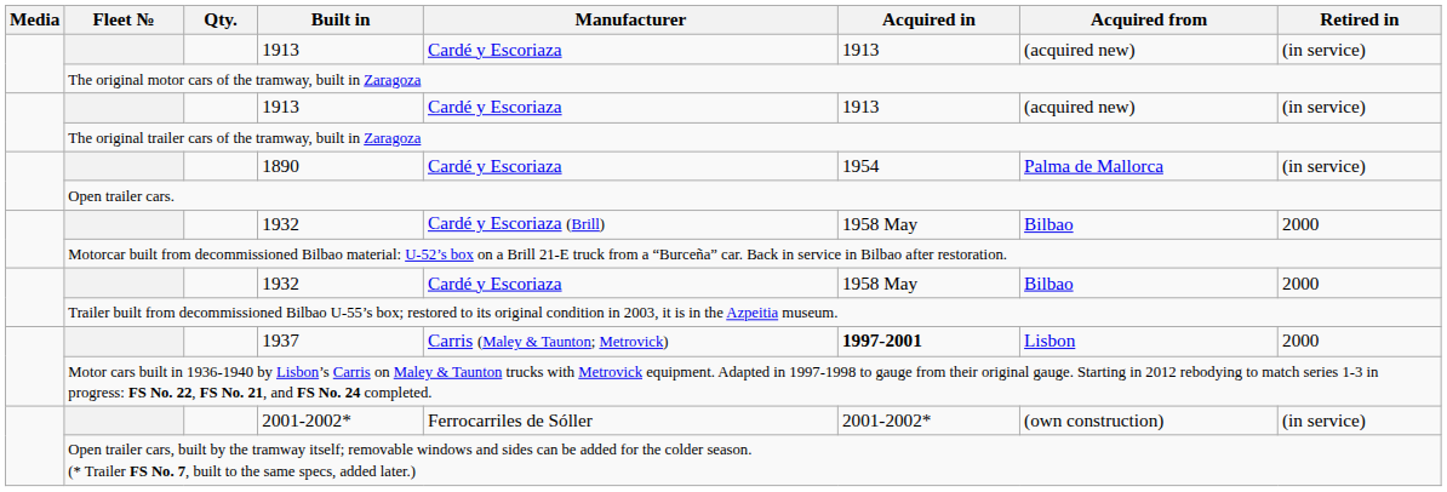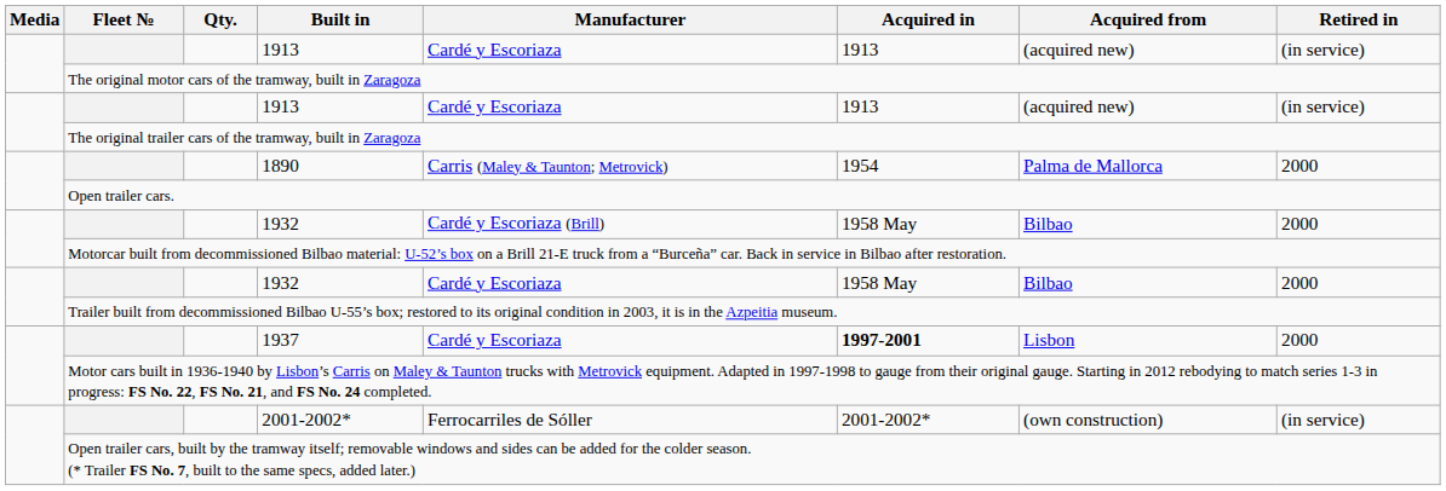 <table class="wikitable xsortable">
 <tr>
 <th>Media</th>
 <th>Fleet №</th>
 <th>Qty.</th>
 <th style="white-space:nowrap;">Built in</th>
 <th>Manufacturer</th>
 <th style="white-space:nowrap;">Acquired in</th>
 <th style="white-space:nowrap;">Acquired from</th>
 <th style="white-space:nowrap;">Retired in</th>
 </tr>
 <tr>
 <td rowspan=2></td>
 <th></th>
 <td></td>
 <td>1913</td>
 <td style="white-space:nowrap;"><a href='#'>Cardé y Escoriaza</a></td>
 <td>1913</td>
 <td>(acquired new)</td>
 <td>(in service)</td>
 </tr>
 <tr>
 <td colspan=7><small>The original motor cars of the tramway, built in <a href='#'>Zaragoza</a></small></td>
 </tr>
 <tr>
 <td rowspan=2></td>
 <th></th>
 <td></td>
 <td>1913</td>
 <td><a href='#'>Cardé y Escoriaza</a></td>
 <td>1913</td>
 <td>(acquired new)</td>
 <td>(in service)</td>
 </tr>
 <tr>
 <td colspan=7><small>The original trailer cars of the tramway, built in <a href='#'>Zaragoza</a></small></td>
 </tr>
 <tr>
 <td rowspan=2></td>
 <th></th>
 <td></td>
 <td>1890</td>
-<td><a href='#'>Cardé y Escoriaza</a></td>
+<td style="line-height:100%;"><a href='#'>Carris</a> <small>(<a href='#'>Maley & Taunton</a>; <a href='#'>Metrovick</a>)</small></td>
 <td>1954</td>
 <td><a href='#'>Palma de Mallorca</a></td>
-<td>(in service)</td>
+<td>2000</td>
 </tr>
 <tr>
 <td colspan=7><small>Open trailer cars.</small></td>
 </tr>
 <tr>
 <td rowspan=2></td>
 <th></th>
 <td></td>
 <td>1932</td>
 <td style="line-height:100%;"><a href='#'>Cardé y Escoriaza</a> <small>(<a href='#'>Brill</a>)</small></td>
 <td>1958 May</td>
 <td><a href='#'>Bilbao</a></td>
 <td>2000</td>
 </tr>
 <tr>
 <td colspan=7><small>Motorcar built from decommissioned Bilbao material: <a href='#'>U-52’s box</a> on a Brill 21-E truck from a “Burceña” car. Back in service in Bilbao after restoration.</small></td>
 </tr>
 <tr>
 <td rowspan=2></td>
 <th></th>
 <td></td>
 <td>1932</td>
 <td style="line-height:100%;"><a href='#'>Cardé y Escoriaza</a></td>
 <td>1958 May</td>
 <td><a href='#'>Bilbao</a></td>
 <td>2000</td>
 </tr>
 <tr>
 <td colspan=7><small>Trailer built from decommissioned Bilbao U-55’s box; restored to its original condition in 2003, it is in the <a href='#'>Azpeitia</a> museum.</small></td>
 </tr>
 <tr>
 <td rowspan=2><br></td>
 <th></th>
 <td></td>
 <td>1937</td>
-<td style="line-height:100%;"><a href='#'>Carris</a> <small>(<a href='#'>Maley & Taunton</a>; <a href='#'>Metrovick</a>)</small></td>
+<td><a href='#'>Cardé y Escoriaza</a></td>
 <td><strong>1997-2001</strong></td>
 <td><a href='#'>Lisbon</a></td>
 <td>2000</td>
 </tr>
 <tr>
 <td colspan=7><small>Motor cars built in 1936-1940 by <a href='#'>Lisbon</a>’s <a href='#'>Carris</a> on <a href='#'>Maley & Taunton</a> trucks with <a href='#'>Metrovick</a> equipment. Adapted in 1997-1998 to  gauge from their original  gauge. Starting in 2012 rebodying to match series 1-3 in progress: <strong>FS No. 22</strong>, <strong>FS No. 21</strong>, and <strong>FS No. 24</strong> completed.</small></td>
 </tr>
 <tr>
 <td rowspan=2><br></td>
 <th></th>
 <td></td>
 <td>2001-2002*</td>
 <td>Ferrocarriles de Sóller</td>
 <td>2001-2002*</td>
 <td>(own construction)</td>
 <td>(in service)</td>
 </tr>
 <tr>
 <td colspan=7><small>Open trailer cars, built by the tramway itself; removable windows and sides can be added for the colder season.<br>(* Trailer <strong>FS No. 7</strong>, built to the same specs, added later.)</small></td>
 </tr>
 </table>
